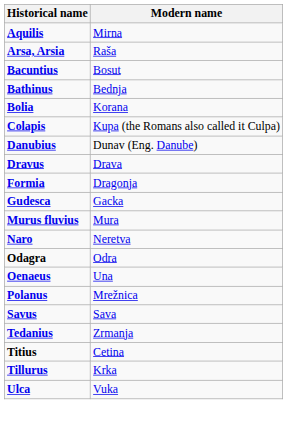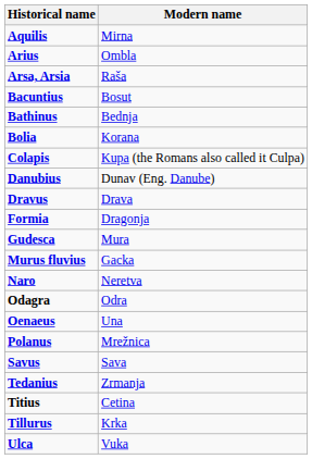 <table class="wikitable">
 <tr>
 <th>Historical name</th>
 <th>Modern name</th>
 </tr>
 <tr>
 <td><strong><a href='#'>Aquilis</a></strong></td>
 <td><a href='#'>Mirna</a></td>
+</tr>
+<tr>
+<td><strong><a href='#'>Arius</a></strong></td>
+<td><a href='#'>Ombla</a></td>
 </tr>
 <tr>
 <td><strong><a href='#'>Arsa, Arsia</a></strong></td>
 <td><a href='#'>Raša</a></td>
 </tr>
 <tr>
 <td><strong><a href='#'>Bacuntius</a></strong></td>
 <td><a href='#'>Bosut</a></td>
 </tr>
 <tr>
 <td><strong><a href='#'>Bathinus</a></strong></td>
 <td><a href='#'>Bednja</a></td>
 </tr>
 <tr>
 <td><strong><a href='#'>Bolia</a></strong></td>
 <td><a href='#'>Korana</a></td>
 </tr>
 <tr>
 <td><strong><a href='#'>Colapis</a></strong></td>
 <td><a href='#'>Kupa</a> (the Romans also called it Culpa)</td>
 </tr>
 <tr>
 <td><strong><a href='#'>Danubius</a></strong></td>
 <td>Dunav (Eng. <a href='#'>Danube</a>)</td>
 </tr>
 <tr>
 <td><strong><a href='#'>Dravus</a></strong></td>
 <td><a href='#'>Drava</a></td>
 </tr>
 <tr>
 <td><strong><a href='#'>Formia</a></strong></td>
 <td><a href='#'>Dragonja</a></td>
 </tr>
 <tr>
 <td><strong><a href='#'>Gudesca</a></strong></td>
-<td><a href='#'>Gacka</a></td>
+<td><a href='#'>Mura</a></td>
 </tr>
 <tr>
 <td><strong><a href='#'>Murus fluvius</a></strong></td>
-<td><a href='#'>Mura</a></td>
+<td><a href='#'>Gacka</a></td>
 </tr>
 <tr>
 <td><strong><a href='#'>Naro</a></strong></td>
 <td><a href='#'>Neretva</a></td>
 </tr>
 <tr>
 <td><strong>Odagra</strong></td>
 <td><a href='#'>Odra</a></td>
 </tr>
 <tr>
 <td><strong><a href='#'>Oenaeus</a></strong></td>
 <td><a href='#'>Una</a></td>
 </tr>
 <tr>
 <td><strong><a href='#'>Polanus</a></strong></td>
 <td><a href='#'>Mrežnica</a></td>
 </tr>
 <tr>
 <td><strong><a href='#'>Savus</a></strong></td>
 <td><a href='#'>Sava</a></td>
 </tr>
 <tr>
 <td><strong><a href='#'>Tedanius</a></strong></td>
 <td><a href='#'>Zrmanja</a></td>
 </tr>
 <tr>
 <td><strong>Titius</strong></td>
 <td><a href='#'>Cetina</a></td>
 </tr>
 <tr>
 <td><strong><a href='#'>Tillurus</a></strong></td>
 <td><a href='#'>Krka</a></td>
 </tr>
 <tr>
 <td><strong><a href='#'>Ulca</a></strong></td>
 <td><a href='#'>Vuka</a></td>
 </tr>
 </table>
